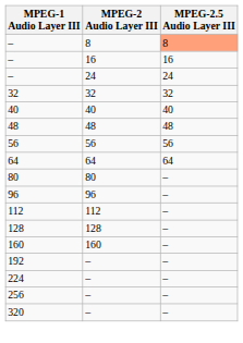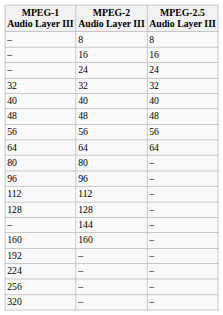 <table class="wikitable infobox">
 <tr>
 <th>MPEG-1<br>Audio Layer III</th>
 <th>MPEG-2<br>Audio Layer III</th>
 <th>MPEG-2.5<br>Audio Layer III</th>
 </tr>
 <tr>
 <td>–</td>
 <td>8</td>
-<td style="background: lightsalmon;">8</td>
+<td>8</td>
 </tr>
 <tr>
 <td>–</td>
 <td>16</td>
 <td>16</td>
 </tr>
 <tr>
 <td>–</td>
 <td>24</td>
 <td>24</td>
 </tr>
 <tr>
 <td>32</td>
 <td>32</td>
 <td>32</td>
 </tr>
 <tr>
 <td>40</td>
 <td>40</td>
 <td>40</td>
 </tr>
 <tr>
 <td>48</td>
 <td>48</td>
 <td>48</td>
 </tr>
 <tr>
 <td>56</td>
 <td>56</td>
 <td>56</td>
 </tr>
 <tr>
 <td>64</td>
 <td>64</td>
 <td>64</td>
 </tr>
 <tr>
 <td>80</td>
 <td>80</td>
 <td>–</td>
 </tr>
 <tr>
 <td>96</td>
 <td>96</td>
 <td>–</td>
 </tr>
 <tr>
 <td>112</td>
 <td>112</td>
 <td>–</td>
 </tr>
 <tr>
 <td>128</td>
 <td>128</td>
 <td>–</td>
 </tr>
 <tr>
+<td>–</td>
+<td>144</td>
+<td>–</td>
+</tr>
+<tr>
 <td>160</td>
 <td>160</td>
 <td>–</td>
 </tr>
 <tr>
 <td>192</td>
 <td>–</td>
 <td>–</td>
 </tr>
 <tr>
 <td>224</td>
 <td>–</td>
 <td>–</td>
 </tr>
 <tr>
 <td>256</td>
 <td>–</td>
 <td>–</td>
 </tr>
 <tr>
 <td>320</td>
 <td>–</td>
 <td>–</td>
 </tr>
 </table>
